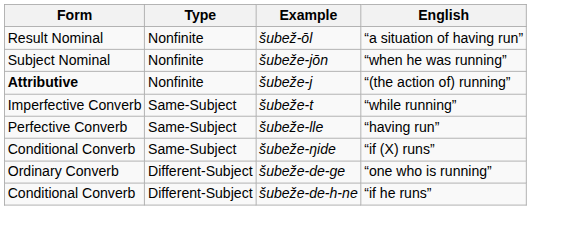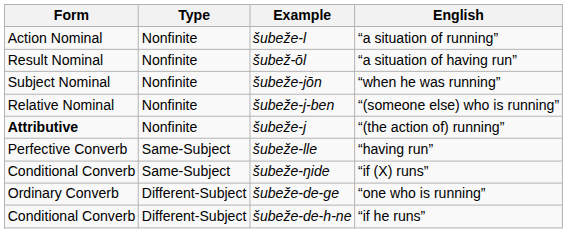 <table class="wikitable">
 <tr>
 <th align="center">Form</th>
 <th align="center">Type</th>
 <th align="center">Example</th>
 <th align="center">English</th>
+</tr>
+<tr>
+<td>Action Nominal</td>
+<td>Nonfinite</td>
+<td><em>šubeže-l</em></td>
+<td>“a situation of running”</td>
 </tr>
 <tr>
 <td>Result Nominal</td>
 <td>Nonfinite</td>
 <td><em>šubež-ōl</em></td>
 <td>“a situation of having run”</td>
 </tr>
 <tr>
 <td>Subject Nominal</td>
 <td>Nonfinite</td>
 <td><em>šubeže-jōn</em></td>
 <td>“when he was running”</td>
 </tr>
 <tr>
+<td>Relative Nominal</td>
+<td>Nonfinite</td>
+<td><em>šubeže-j-ben</em></td>
+<td>“(someone else) who is running”</td>
+</tr>
+<tr>
 <td><strong>Attributive</strong></td>
 <td>Nonfinite</td>
 <td><em>šubeže-j</em></td>
 <td>“(the action of) running”</td>
-</tr>
-<tr>
-<td>Imperfective Converb</td>
-<td>Same-Subject</td>
-<td><em>šubeže-t</em></td>
-<td>“while running”</td>
 </tr>
 <tr>
 <td>Perfective Converb</td>
 <td>Same-Subject</td>
 <td><em>šubeže-lle</em></td>
 <td>“having run”</td>
 </tr>
 <tr>
 <td>Conditional Converb</td>
 <td>Same-Subject</td>
 <td><em>šubeže-ŋide</em></td>
 <td>“if (X) runs”</td>
 </tr>
 <tr>
 <td>Ordinary Converb</td>
 <td>Different-Subject</td>
 <td><em>šubeže-de-ge</em></td>
 <td>“one who is running”</td>
 </tr>
 <tr>
 <td>Conditional Converb</td>
 <td>Different-Subject</td>
 <td><em>šubeže-de-h-ne</em></td>
 <td>“if he runs”</td>
 </tr>
 </table>
